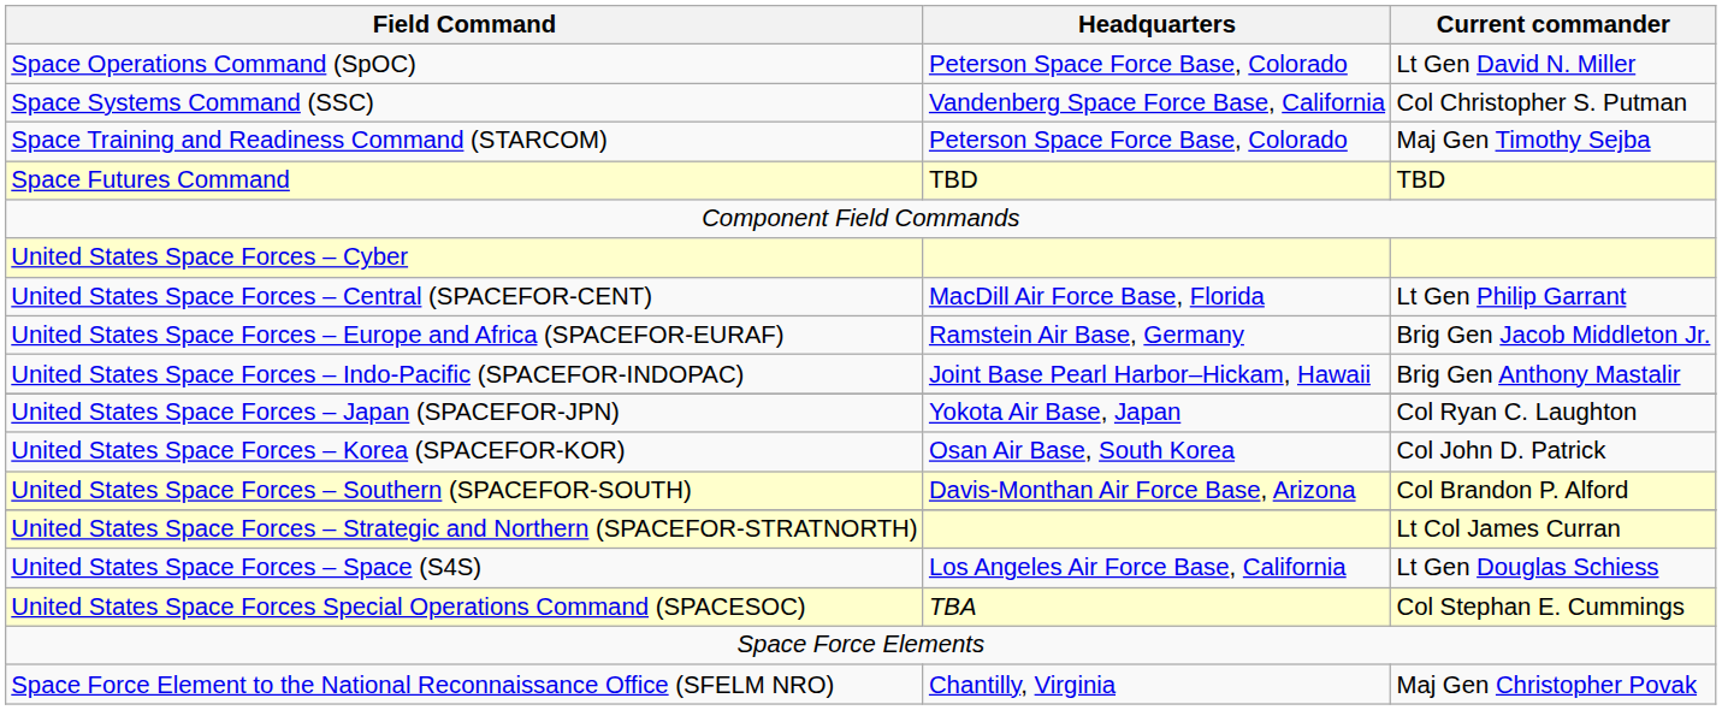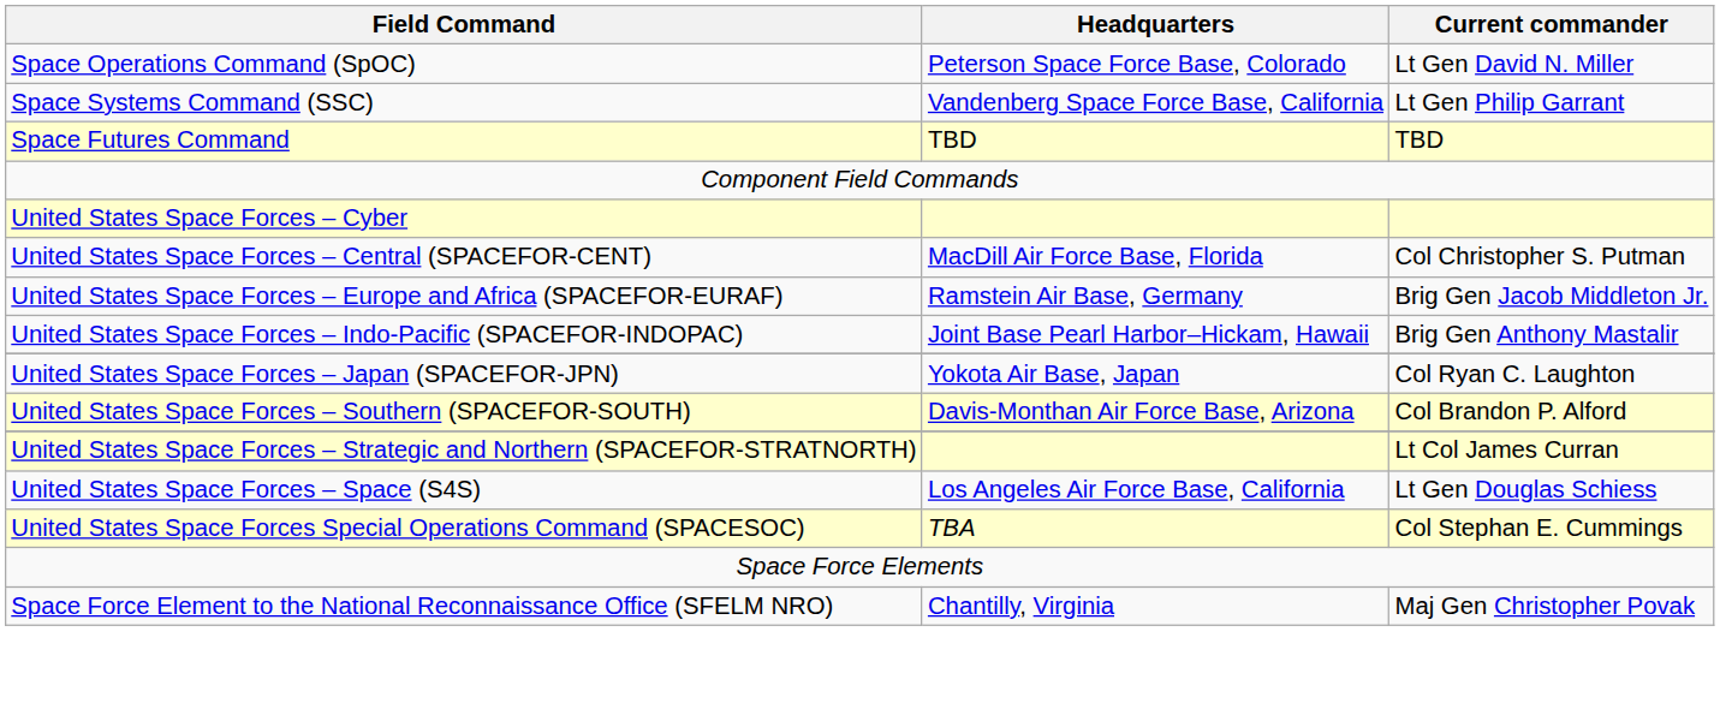 <table class="wikitable">
 <tr>
 <th>Field Command</th>
 <th>Headquarters</th>
 <th>Current commander</th>
 </tr>
 <tr>
 <td> <a href='#'>Space Operations Command</a> (SpOC)</td>
 <td><a href='#'>Peterson Space Force Base</a>, <a href='#'>Colorado</a></td>
 <td>Lt Gen <a href='#'>David N. Miller</a></td>
 </tr>
 <tr>
 <td> <a href='#'>Space Systems Command</a> (SSC)</td>
 <td><a href='#'>Vandenberg Space Force Base</a>, <a href='#'>California</a></td>
-<td>Col Christopher S. Putman</td>
-</tr>
-<tr>
-<td> <a href='#'>Space Training and Readiness Command</a> (STARCOM)</td>
-<td><a href='#'>Peterson Space Force Base</a>, <a href='#'>Colorado</a></td>
-<td>Maj Gen <a href='#'>Timothy Sejba</a></td>
+<td>Lt Gen <a href='#'>Philip Garrant</a></td>
 </tr>
 <tr style="background-color:#ffffcc;">
 <td><a href='#'>Space Futures Command</a></td>
 <td>TBD</td>
 <td>TBD</td>
 </tr>
 <tr style="text-align:center;">
 <td colspan = 3><em>Component Field Commands</em></td>
 </tr>
 <tr style="background-color:#ffffcc;">
 <td><a href='#'>United States Space Forces – Cyber</a></td>
 <td></td>
 <td></td>
 </tr>
 <tr>
 <td> <a href='#'>United States Space Forces – Central</a> (SPACEFOR-CENT)</td>
 <td><a href='#'>MacDill Air Force Base</a>, <a href='#'>Florida</a></td>
-<td>Lt Gen <a href='#'>Philip Garrant</a></td>
+<td>Col Christopher S. Putman</td>
 </tr>
 <tr>
 <td> <a href='#'>United States Space Forces – Europe and Africa</a>  (SPACEFOR-EURAF)</td>
 <td><a href='#'>Ramstein Air Base</a>, <a href='#'>Germany</a></td>
 <td>Brig Gen <a href='#'>Jacob Middleton Jr.</a></td>
 </tr>
 <tr>
 <td> <a href='#'>United States Space Forces – Indo-Pacific</a> (SPACEFOR-INDOPAC)</td>
 <td><a href='#'>Joint Base Pearl Harbor–Hickam</a>, <a href='#'>Hawaii</a></td>
 <td>Brig Gen <a href='#'>Anthony Mastalir</a></td>
 </tr>
 <tr style="background-color:#ffffcc;">
 </tr>
 <tr>
 <td> <a href='#'>United States Space Forces – Japan</a> (SPACEFOR-JPN)</td>
 <td><a href='#'>Yokota Air Base</a>, <a href='#'>Japan</a></td>
 <td>Col Ryan C. Laughton</td>
-</tr>
-<tr>
-<td> <a href='#'>United States Space Forces – Korea</a> (SPACEFOR-KOR)</td>
-<td><a href='#'>Osan Air Base</a>, <a href='#'>South Korea</a></td>
-<td>Col John D. Patrick</td>
 </tr>
 <tr style="background-color:#ffffcc;">
 <td> <a href='#'>United States Space Forces – Southern</a> (SPACEFOR-SOUTH) </td>
 <td><a href='#'>Davis-Monthan Air Force Base</a>, <a href='#'>Arizona</a></td>
 <td>Col Brandon P. Alford</td>
 </tr>
 <tr>
 </tr>
 <tr style="background-color:#ffffcc;">
 <td> <a href='#'>United States Space Forces – Strategic and Northern</a> (SPACEFOR-STRATNORTH)</td>
 <td></td>
 <td>Lt Col James Curran</td>
 </tr>
 <tr>
 <td> <a href='#'>United States Space Forces – Space</a> (S4S)</td>
 <td><a href='#'>Los Angeles Air Force Base</a>, <a href='#'>California</a></td>
 <td>Lt Gen <a href='#'>Douglas Schiess</a></td>
 </tr>
 <tr style="background-color:#ffffcc;">
 <td> <a href='#'>United States Space Forces Special Operations Command</a> (SPACESOC)</td>
 <td><em>TBA</em></td>
 <td>Col Stephan E. Cummings</td>
 </tr>
 <tr style="text-align:center;">
 <td colspan = 3><em>Space Force Elements</em></td>
 </tr>
 <tr>
 <td> <a href='#'>Space Force Element to the National Reconnaissance Office</a> (SFELM NRO)</td>
 <td><a href='#'>Chantilly</a>, <a href='#'>Virginia</a></td>
 <td>Maj Gen <a href='#'>Christopher Povak</a></td>
 </tr>
 </table>
